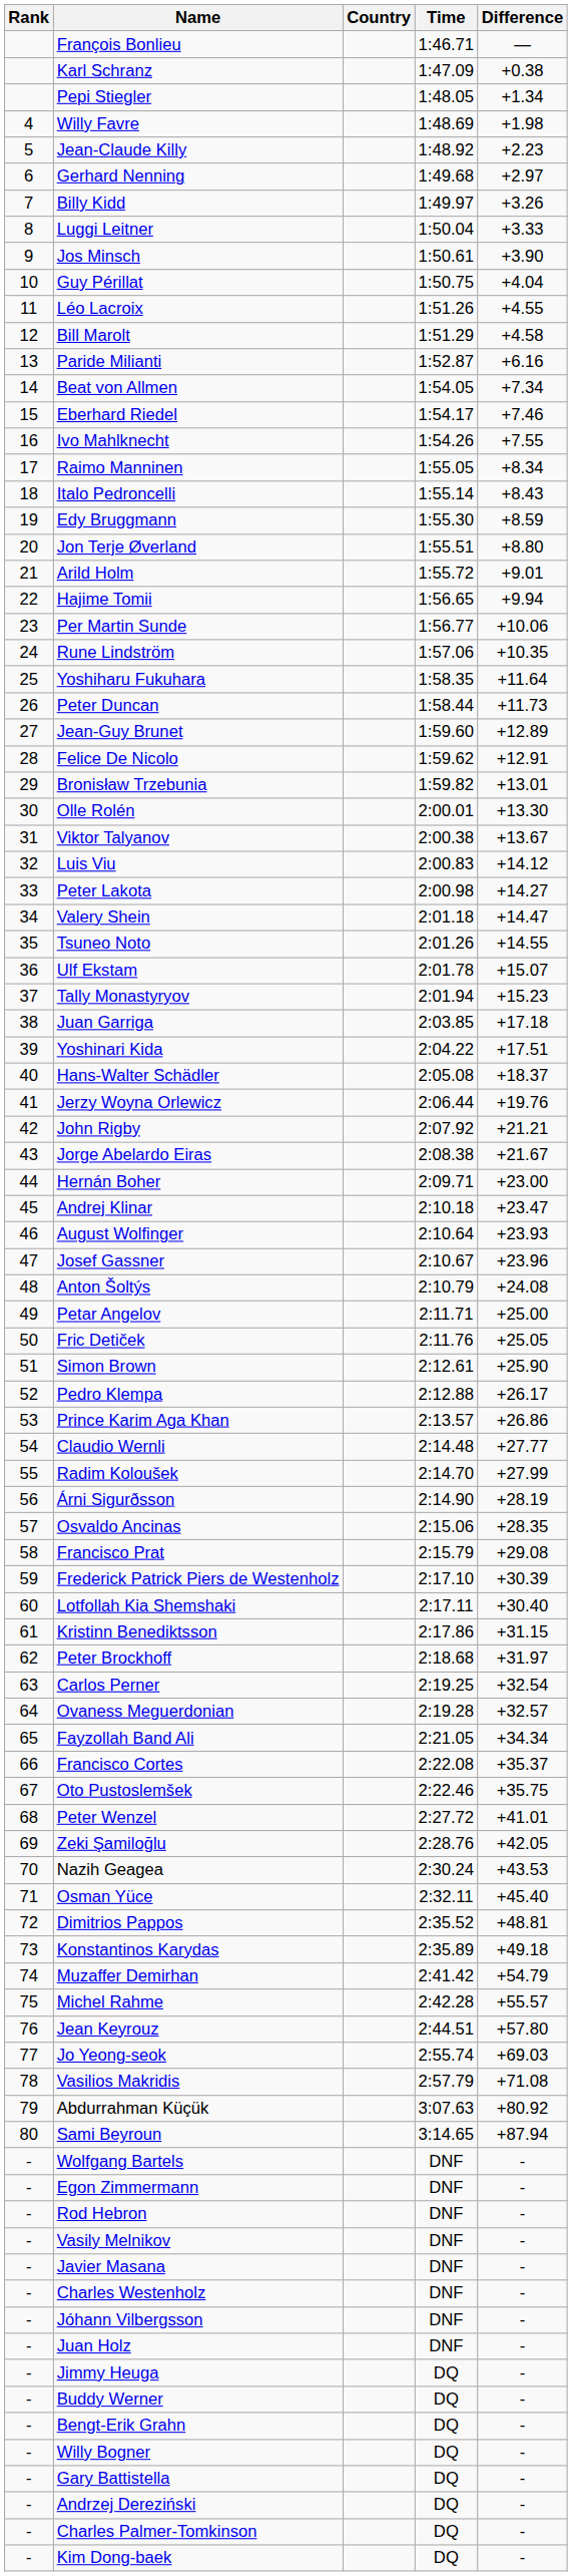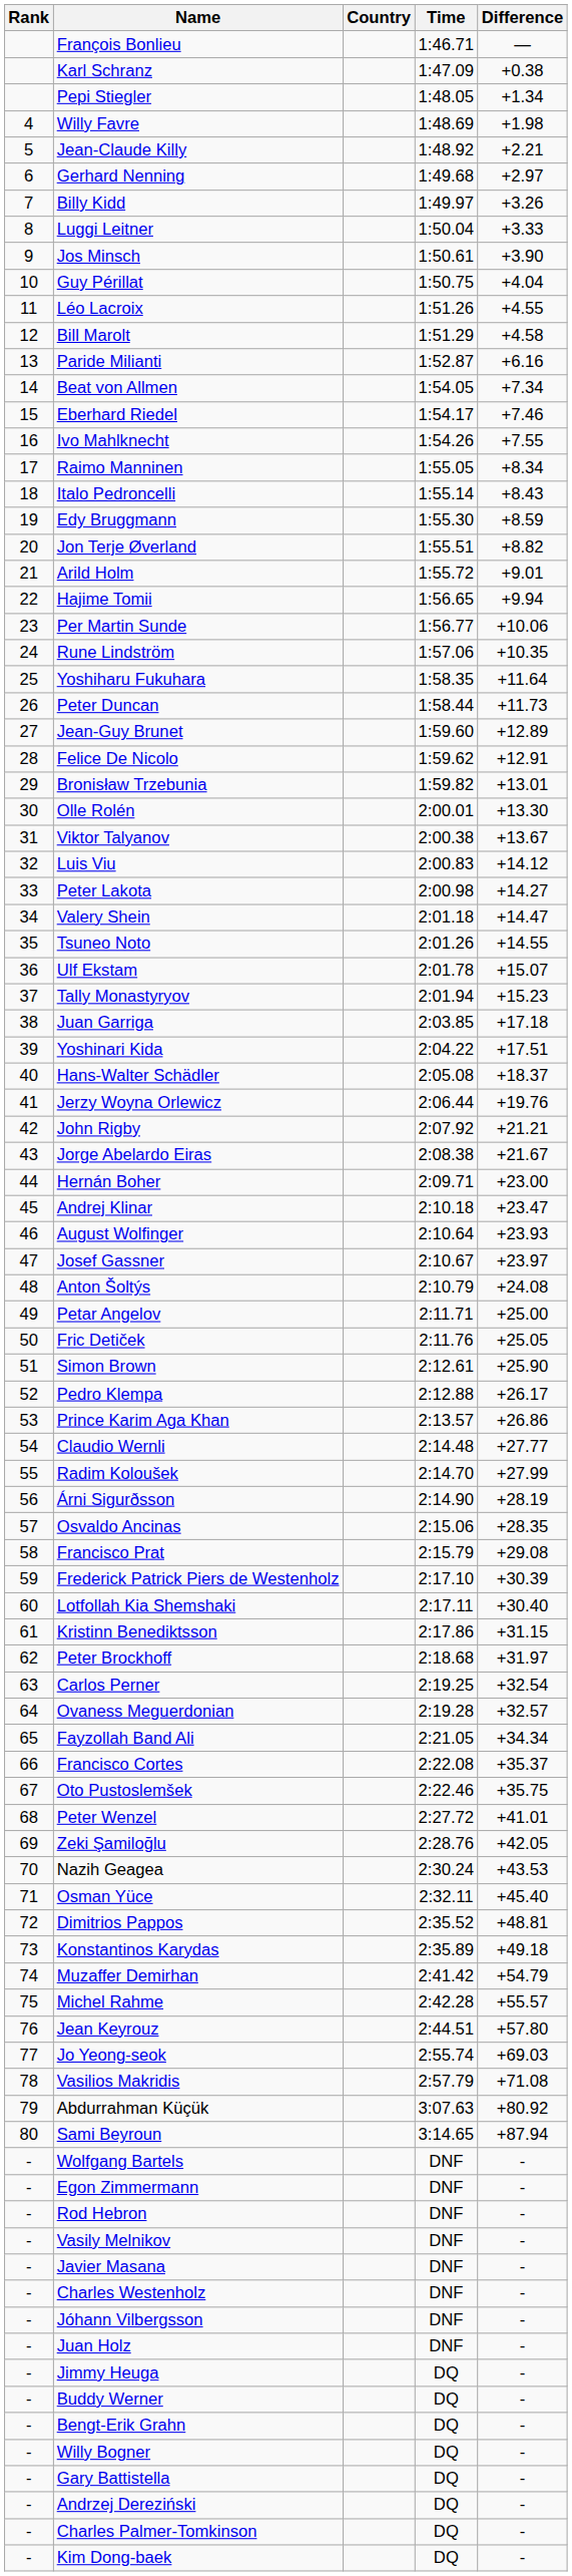 <table class="wikitable sortable" style="text-align:center">
 <tr>
 <th>Rank</th>
 <th>Name</th>
 <th>Country</th>
 <th>Time</th>
 <th>Difference</th>
 </tr>
 <tr>
 <td></td>
 <td align=left><a href='#'>François Bonlieu</a></td>
 <td align=left></td>
 <td>1:46.71</td>
 <td>—</td>
 </tr>
 <tr>
 <td></td>
 <td align=left><a href='#'>Karl Schranz</a></td>
 <td align=left></td>
 <td>1:47.09</td>
 <td>+0.38</td>
 </tr>
 <tr>
 <td></td>
 <td align=left><a href='#'>Pepi Stiegler</a></td>
 <td align=left></td>
 <td>1:48.05</td>
 <td>+1.34</td>
 </tr>
 <tr>
 <td>4</td>
 <td align=left><a href='#'>Willy Favre</a></td>
 <td align=left></td>
 <td>1:48.69</td>
 <td>+1.98</td>
 </tr>
 <tr>
 <td>5</td>
 <td align=left><a href='#'>Jean-Claude Killy</a></td>
 <td align=left></td>
 <td>1:48.92</td>
-<td>+2.23</td>
+<td>+2.21</td>
 </tr>
 <tr>
 <td>6</td>
 <td align=left><a href='#'>Gerhard Nenning</a></td>
 <td align=left></td>
 <td>1:49.68</td>
 <td>+2.97</td>
 </tr>
 <tr>
 <td>7</td>
 <td align=left><a href='#'>Billy Kidd</a></td>
 <td align=left></td>
 <td>1:49.97</td>
 <td>+3.26</td>
 </tr>
 <tr>
 <td>8</td>
 <td align=left><a href='#'>Luggi Leitner</a></td>
 <td align=left></td>
 <td>1:50.04</td>
 <td>+3.33</td>
 </tr>
 <tr>
 <td>9</td>
 <td align=left><a href='#'>Jos Minsch</a></td>
 <td align=left></td>
 <td>1:50.61</td>
 <td>+3.90</td>
 </tr>
 <tr>
 <td>10</td>
 <td align=left><a href='#'>Guy Périllat</a></td>
 <td align=left></td>
 <td>1:50.75</td>
 <td>+4.04</td>
 </tr>
 <tr>
 <td>11</td>
 <td align=left><a href='#'>Léo Lacroix</a></td>
 <td align=left></td>
 <td>1:51.26</td>
 <td>+4.55</td>
 </tr>
 <tr>
 <td>12</td>
 <td align=left><a href='#'>Bill Marolt</a></td>
 <td align=left></td>
 <td>1:51.29</td>
 <td>+4.58</td>
 </tr>
 <tr>
 <td>13</td>
 <td align=left><a href='#'>Paride Milianti</a></td>
 <td align=left></td>
 <td>1:52.87</td>
 <td>+6.16</td>
 </tr>
 <tr>
 <td>14</td>
 <td align=left><a href='#'>Beat von Allmen</a></td>
 <td align=left></td>
 <td>1:54.05</td>
 <td>+7.34</td>
 </tr>
 <tr>
 <td>15</td>
 <td align=left><a href='#'>Eberhard Riedel</a></td>
 <td align=left></td>
 <td>1:54.17</td>
 <td>+7.46</td>
 </tr>
 <tr>
 <td>16</td>
 <td align=left><a href='#'>Ivo Mahlknecht</a></td>
 <td align=left></td>
 <td>1:54.26</td>
 <td>+7.55</td>
 </tr>
 <tr>
 <td>17</td>
 <td align=left><a href='#'>Raimo Manninen</a></td>
 <td align=left></td>
 <td>1:55.05</td>
 <td>+8.34</td>
 </tr>
 <tr>
 <td>18</td>
 <td align=left><a href='#'>Italo Pedroncelli</a></td>
 <td align=left></td>
 <td>1:55.14</td>
 <td>+8.43</td>
 </tr>
 <tr>
 <td>19</td>
 <td align=left><a href='#'>Edy Bruggmann</a></td>
 <td align=left></td>
 <td>1:55.30</td>
 <td>+8.59</td>
 </tr>
 <tr>
 <td>20</td>
 <td align=left><a href='#'>Jon Terje Øverland</a></td>
 <td align=left></td>
 <td>1:55.51</td>
-<td>+8.80</td>
+<td>+8.82</td>
 </tr>
 <tr>
 <td>21</td>
 <td align=left><a href='#'>Arild Holm</a></td>
 <td align=left></td>
 <td>1:55.72</td>
 <td>+9.01</td>
 </tr>
 <tr>
 <td>22</td>
 <td align=left><a href='#'>Hajime Tomii</a></td>
 <td align=left></td>
 <td>1:56.65</td>
 <td>+9.94</td>
 </tr>
 <tr>
 <td>23</td>
 <td align=left><a href='#'>Per Martin Sunde</a></td>
 <td align=left></td>
 <td>1:56.77</td>
 <td>+10.06</td>
 </tr>
 <tr>
 <td>24</td>
 <td align=left><a href='#'>Rune Lindström</a></td>
 <td align=left></td>
 <td>1:57.06</td>
 <td>+10.35</td>
 </tr>
 <tr>
 <td>25</td>
 <td align=left><a href='#'>Yoshiharu Fukuhara</a></td>
 <td align=left></td>
 <td>1:58.35</td>
 <td>+11.64</td>
 </tr>
 <tr>
 <td>26</td>
 <td align=left><a href='#'>Peter Duncan</a></td>
 <td align=left></td>
 <td>1:58.44</td>
 <td>+11.73</td>
 </tr>
 <tr>
 <td>27</td>
 <td align=left><a href='#'>Jean-Guy Brunet</a></td>
 <td align=left></td>
 <td>1:59.60</td>
 <td>+12.89</td>
 </tr>
 <tr>
 <td>28</td>
 <td align=left><a href='#'>Felice De Nicolo</a></td>
 <td align=left></td>
 <td>1:59.62</td>
 <td>+12.91</td>
 </tr>
 <tr>
 <td>29</td>
 <td align=left><a href='#'>Bronisław Trzebunia</a></td>
 <td align=left></td>
 <td>1:59.82</td>
 <td>+13.01</td>
 </tr>
 <tr>
 <td>30</td>
 <td align=left><a href='#'>Olle Rolén</a></td>
 <td align=left></td>
 <td>2:00.01</td>
 <td>+13.30</td>
 </tr>
 <tr>
 <td>31</td>
 <td align=left><a href='#'>Viktor Talyanov</a></td>
 <td align=left></td>
 <td>2:00.38</td>
 <td>+13.67</td>
 </tr>
 <tr>
 <td>32</td>
 <td align=left><a href='#'>Luis Viu</a></td>
 <td align=left></td>
 <td>2:00.83</td>
 <td>+14.12</td>
 </tr>
 <tr>
 <td>33</td>
 <td align=left><a href='#'>Peter Lakota</a></td>
 <td align=left></td>
 <td>2:00.98</td>
 <td>+14.27</td>
 </tr>
 <tr>
 <td>34</td>
 <td align=left><a href='#'>Valery Shein</a></td>
 <td align=left></td>
 <td>2:01.18</td>
 <td>+14.47</td>
 </tr>
 <tr>
 <td>35</td>
 <td align=left><a href='#'>Tsuneo Noto</a></td>
 <td align=left></td>
 <td>2:01.26</td>
 <td>+14.55</td>
 </tr>
 <tr>
 <td>36</td>
 <td align=left><a href='#'>Ulf Ekstam</a></td>
 <td align=left></td>
 <td>2:01.78</td>
 <td>+15.07</td>
 </tr>
 <tr>
 <td>37</td>
 <td align=left><a href='#'>Tally Monastyryov</a></td>
 <td align=left></td>
 <td>2:01.94</td>
 <td>+15.23</td>
 </tr>
 <tr>
 <td>38</td>
 <td align=left><a href='#'>Juan Garriga</a></td>
 <td align=left></td>
 <td>2:03.85</td>
 <td>+17.18</td>
 </tr>
 <tr>
 <td>39</td>
 <td align=left><a href='#'>Yoshinari Kida</a></td>
 <td align=left></td>
 <td>2:04.22</td>
 <td>+17.51</td>
 </tr>
 <tr>
 <td>40</td>
 <td align=left><a href='#'>Hans-Walter Schädler</a></td>
 <td align=left></td>
 <td>2:05.08</td>
 <td>+18.37</td>
 </tr>
 <tr>
 <td>41</td>
 <td align=left><a href='#'>Jerzy Woyna Orlewicz</a></td>
 <td align=left></td>
 <td>2:06.44</td>
 <td>+19.76</td>
 </tr>
 <tr>
 <td>42</td>
 <td align=left><a href='#'>John Rigby</a></td>
 <td align=left></td>
 <td>2:07.92</td>
 <td>+21.21</td>
 </tr>
 <tr>
 <td>43</td>
 <td align=left><a href='#'>Jorge Abelardo Eiras</a></td>
 <td align=left></td>
 <td>2:08.38</td>
 <td>+21.67</td>
 </tr>
 <tr>
 <td>44</td>
 <td align=left><a href='#'>Hernán Boher</a></td>
 <td align=left></td>
 <td>2:09.71</td>
 <td>+23.00</td>
 </tr>
 <tr>
 <td>45</td>
 <td align=left><a href='#'>Andrej Klinar</a></td>
 <td align=left></td>
 <td>2:10.18</td>
 <td>+23.47</td>
 </tr>
 <tr>
 <td>46</td>
 <td align=left><a href='#'>August Wolfinger</a></td>
 <td align=left></td>
 <td>2:10.64</td>
 <td>+23.93</td>
 </tr>
 <tr>
 <td>47</td>
 <td align=left><a href='#'>Josef Gassner</a></td>
 <td align=left></td>
 <td>2:10.67</td>
-<td>+23.96</td>
+<td>+23.97</td>
 </tr>
 <tr>
 <td>48</td>
 <td align=left><a href='#'>Anton Šoltýs</a></td>
 <td align=left></td>
 <td>2:10.79</td>
 <td>+24.08</td>
 </tr>
 <tr>
 <td>49</td>
 <td align=left><a href='#'>Petar Angelov</a></td>
 <td align=left></td>
 <td>2:11.71</td>
 <td>+25.00</td>
 </tr>
 <tr>
 <td>50</td>
 <td align=left><a href='#'>Fric Detiček</a></td>
 <td align=left></td>
 <td>2:11.76</td>
 <td>+25.05</td>
 </tr>
 <tr>
 <td>51</td>
 <td align=left><a href='#'>Simon Brown</a></td>
 <td align=left></td>
 <td>2:12.61</td>
 <td>+25.90</td>
 </tr>
 <tr>
 <td>52</td>
 <td align=left><a href='#'>Pedro Klempa</a></td>
 <td align=left></td>
 <td>2:12.88</td>
 <td>+26.17</td>
 </tr>
 <tr>
 <td>53</td>
 <td align=left><a href='#'>Prince Karim Aga Khan</a></td>
 <td align=left></td>
 <td>2:13.57</td>
 <td>+26.86</td>
 </tr>
 <tr>
 <td>54</td>
 <td align=left><a href='#'>Claudio Wernli</a></td>
 <td align=left></td>
 <td>2:14.48</td>
 <td>+27.77</td>
 </tr>
 <tr>
 <td>55</td>
 <td align=left><a href='#'>Radim Koloušek</a></td>
 <td align=left></td>
 <td>2:14.70</td>
 <td>+27.99</td>
 </tr>
 <tr>
 <td>56</td>
 <td align=left><a href='#'>Árni Sigurðsson</a></td>
 <td align=left></td>
 <td>2:14.90</td>
 <td>+28.19</td>
 </tr>
 <tr>
 <td>57</td>
 <td align=left><a href='#'>Osvaldo Ancinas</a></td>
 <td align=left></td>
 <td>2:15.06</td>
 <td>+28.35</td>
 </tr>
 <tr>
 <td>58</td>
 <td align=left><a href='#'>Francisco Prat</a></td>
 <td align=left></td>
 <td>2:15.79</td>
 <td>+29.08</td>
 </tr>
 <tr>
 <td>59</td>
 <td align=left><a href='#'>Frederick Patrick Piers de Westenholz</a></td>
 <td align=left></td>
 <td>2:17.10</td>
 <td>+30.39</td>
 </tr>
 <tr>
 <td>60</td>
 <td align=left><a href='#'>Lotfollah Kia Shemshaki</a></td>
 <td align=left></td>
 <td>2:17.11</td>
 <td>+30.40</td>
 </tr>
 <tr>
 <td>61</td>
 <td align=left><a href='#'>Kristinn Benediktsson</a></td>
 <td align=left></td>
 <td>2:17.86</td>
 <td>+31.15</td>
 </tr>
 <tr>
 <td>62</td>
 <td align=left><a href='#'>Peter Brockhoff</a></td>
 <td align=left></td>
 <td>2:18.68</td>
 <td>+31.97</td>
 </tr>
 <tr>
 <td>63</td>
 <td align=left><a href='#'>Carlos Perner</a></td>
 <td align=left></td>
 <td>2:19.25</td>
 <td>+32.54</td>
 </tr>
 <tr>
 <td>64</td>
 <td align=left><a href='#'>Ovaness Meguerdonian</a></td>
 <td align=left></td>
 <td>2:19.28</td>
 <td>+32.57</td>
 </tr>
 <tr>
 <td>65</td>
 <td align=left><a href='#'>Fayzollah Band Ali</a></td>
 <td align=left></td>
 <td>2:21.05</td>
 <td>+34.34</td>
 </tr>
 <tr>
 <td>66</td>
 <td align=left><a href='#'>Francisco Cortes</a></td>
 <td align=left></td>
 <td>2:22.08</td>
 <td>+35.37</td>
 </tr>
 <tr>
 <td>67</td>
 <td align=left><a href='#'>Oto Pustoslemšek</a></td>
 <td align=left></td>
 <td>2:22.46</td>
 <td>+35.75</td>
 </tr>
 <tr>
 <td>68</td>
 <td align=left><a href='#'>Peter Wenzel</a></td>
 <td align=left></td>
 <td>2:27.72</td>
 <td>+41.01</td>
 </tr>
 <tr>
 <td>69</td>
 <td align=left><a href='#'>Zeki Şamiloğlu</a></td>
 <td align=left></td>
 <td>2:28.76</td>
 <td>+42.05</td>
 </tr>
 <tr>
 <td>70</td>
 <td align=left>Nazih Geagea</td>
 <td align=left></td>
 <td>2:30.24</td>
 <td>+43.53</td>
 </tr>
 <tr>
 <td>71</td>
 <td align=left><a href='#'>Osman Yüce</a></td>
 <td align=left></td>
 <td>2:32.11</td>
 <td>+45.40</td>
 </tr>
 <tr>
 <td>72</td>
 <td align=left><a href='#'>Dimitrios Pappos</a></td>
 <td align=left></td>
 <td>2:35.52</td>
 <td>+48.81</td>
 </tr>
 <tr>
 <td>73</td>
 <td align=left><a href='#'>Konstantinos Karydas</a></td>
 <td align=left></td>
 <td>2:35.89</td>
 <td>+49.18</td>
 </tr>
 <tr>
 <td>74</td>
 <td align=left><a href='#'>Muzaffer Demirhan</a></td>
 <td align=left></td>
 <td>2:41.42</td>
 <td>+54.79</td>
 </tr>
 <tr>
 <td>75</td>
 <td align=left><a href='#'>Michel Rahme</a></td>
 <td align=left></td>
 <td>2:42.28</td>
 <td>+55.57</td>
 </tr>
 <tr>
 <td>76</td>
 <td align=left><a href='#'>Jean Keyrouz</a></td>
 <td align=left></td>
 <td>2:44.51</td>
 <td>+57.80</td>
 </tr>
 <tr>
 <td>77</td>
 <td align=left><a href='#'>Jo Yeong-seok</a></td>
 <td align=left></td>
 <td>2:55.74</td>
 <td>+69.03</td>
 </tr>
 <tr>
 <td>78</td>
 <td align=left><a href='#'>Vasilios Makridis</a></td>
 <td align=left></td>
 <td>2:57.79</td>
 <td>+71.08</td>
 </tr>
 <tr>
 <td>79</td>
 <td align=left>Abdurrahman Küçük</td>
 <td align=left></td>
 <td>3:07.63</td>
 <td>+80.92</td>
 </tr>
 <tr>
 <td>80</td>
 <td align=left><a href='#'>Sami Beyroun</a></td>
 <td align=left></td>
 <td>3:14.65</td>
 <td>+87.94</td>
 </tr>
 <tr>
 <td>-</td>
 <td align=left><a href='#'>Wolfgang Bartels</a></td>
 <td align=left></td>
 <td>DNF</td>
 <td>-</td>
 </tr>
 <tr>
 <td>-</td>
 <td align=left><a href='#'>Egon Zimmermann</a></td>
 <td align=left></td>
 <td>DNF</td>
 <td>-</td>
 </tr>
 <tr>
 <td>-</td>
 <td align=left><a href='#'>Rod Hebron</a></td>
 <td align=left></td>
 <td>DNF</td>
 <td>-</td>
 </tr>
 <tr>
 <td>-</td>
 <td align=left><a href='#'>Vasily Melnikov</a></td>
 <td align=left></td>
 <td>DNF</td>
 <td>-</td>
 </tr>
 <tr>
 <td>-</td>
 <td align=left><a href='#'>Javier Masana</a></td>
 <td align=left></td>
 <td>DNF</td>
 <td>-</td>
 </tr>
 <tr>
 <td>-</td>
 <td align=left><a href='#'>Charles Westenholz</a></td>
 <td align=left></td>
 <td>DNF</td>
 <td>-</td>
 </tr>
 <tr>
 <td>-</td>
 <td align=left><a href='#'>Jóhann Vilbergsson</a></td>
 <td align=left></td>
 <td>DNF</td>
 <td>-</td>
 </tr>
 <tr>
 <td>-</td>
 <td align=left><a href='#'>Juan Holz</a></td>
 <td align=left></td>
 <td>DNF</td>
 <td>-</td>
 </tr>
 <tr>
 <td>-</td>
 <td align=left><a href='#'>Jimmy Heuga</a></td>
 <td align=left></td>
 <td>DQ</td>
 <td>-</td>
 </tr>
 <tr>
 <td>-</td>
 <td align=left><a href='#'>Buddy Werner</a></td>
 <td align=left></td>
 <td>DQ</td>
 <td>-</td>
 </tr>
 <tr>
 <td>-</td>
 <td align=left><a href='#'>Bengt-Erik Grahn</a></td>
 <td align=left></td>
 <td>DQ</td>
 <td>-</td>
 </tr>
 <tr>
 <td>-</td>
 <td align=left><a href='#'>Willy Bogner</a></td>
 <td align=left></td>
 <td>DQ</td>
 <td>-</td>
 </tr>
 <tr>
 <td>-</td>
 <td align=left><a href='#'>Gary Battistella</a></td>
 <td align=left></td>
 <td>DQ</td>
 <td>-</td>
 </tr>
 <tr>
 <td>-</td>
 <td align=left><a href='#'>Andrzej Dereziński</a></td>
 <td align=left></td>
 <td>DQ</td>
 <td>-</td>
 </tr>
 <tr>
 <td>-</td>
 <td align=left><a href='#'>Charles Palmer-Tomkinson</a></td>
 <td align=left></td>
 <td>DQ</td>
 <td>-</td>
 </tr>
 <tr>
 <td>-</td>
 <td align=left><a href='#'>Kim Dong-baek</a></td>
 <td align=left></td>
 <td>DQ</td>
 <td>-</td>
 </tr>
 </table>
